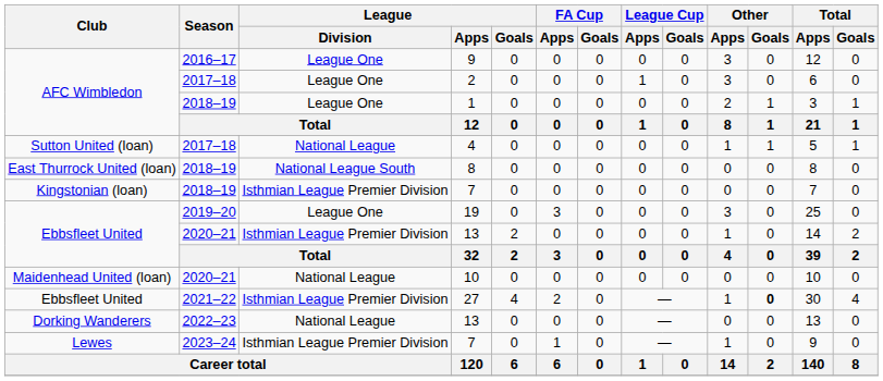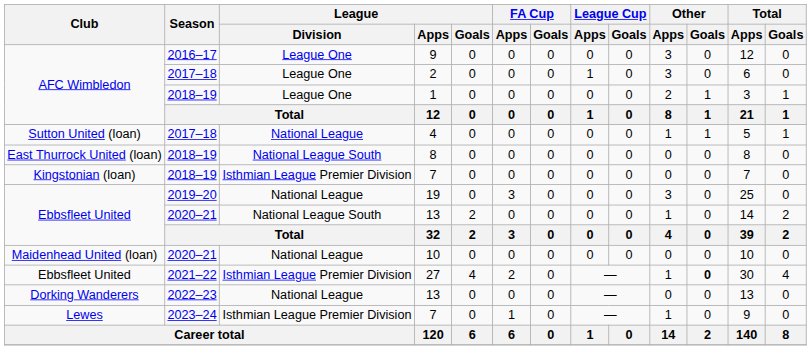 <table class="wikitable" style="text-align: center">
 <tr>
 <th rowspan="2">Club</th>
 <th rowspan="2">Season</th>
 <th colspan="3">League</th>
 <th colspan="2"><a href='#'>FA Cup</a></th>
 <th colspan="2"><a href='#'>League Cup</a></th>
 <th colspan="2">Other</th>
 <th colspan="2">Total</th>
 </tr>
 <tr>
 <th>Division</th>
 <th>Apps</th>
 <th>Goals</th>
 <th>Apps</th>
 <th>Goals</th>
 <th>Apps</th>
 <th>Goals</th>
 <th>Apps</th>
 <th>Goals</th>
 <th>Apps</th>
 <th>Goals</th>
 </tr>
 <tr>
 <td rowspan="4"><a href='#'>AFC Wimbledon</a></td>
 <td><a href='#'>2016–17</a></td>
 <td><a href='#'>League One</a></td>
 <td>9</td>
 <td>0</td>
 <td>0</td>
 <td>0</td>
 <td>0</td>
 <td>0</td>
 <td>3</td>
 <td>0</td>
 <td>12</td>
 <td>0</td>
 </tr>
 <tr>
 <td><a href='#'>2017–18</a></td>
 <td>League One</td>
 <td>2</td>
 <td>0</td>
 <td>0</td>
 <td>0</td>
 <td>1</td>
 <td>0</td>
 <td>3</td>
 <td>0</td>
 <td>6</td>
 <td>0</td>
 </tr>
 <tr>
 <td><a href='#'>2018–19</a></td>
 <td>League One</td>
 <td>1</td>
 <td>0</td>
 <td>0</td>
 <td>0</td>
 <td>0</td>
 <td>0</td>
 <td>2</td>
 <td>1</td>
 <td>3</td>
 <td>1</td>
 </tr>
 <tr>
 <th colspan="2">Total</th>
 <th>12</th>
 <th>0</th>
 <th>0</th>
 <th>0</th>
 <th>1</th>
 <th>0</th>
 <th>8</th>
 <th>1</th>
 <th>21</th>
 <th>1</th>
 </tr>
 <tr>
 <td><a href='#'>Sutton United</a> (loan)</td>
 <td><a href='#'>2017–18</a></td>
 <td><a href='#'>National League</a></td>
 <td>4</td>
 <td>0</td>
 <td>0</td>
 <td>0</td>
 <td>0</td>
 <td>0</td>
 <td>1</td>
 <td>1</td>
 <td>5</td>
 <td>1</td>
 </tr>
 <tr>
 <td><a href='#'>East Thurrock United</a> (loan)</td>
 <td><a href='#'>2018–19</a></td>
 <td><a href='#'>National League South</a></td>
 <td>8</td>
 <td>0</td>
 <td>0</td>
 <td>0</td>
 <td>0</td>
 <td>0</td>
 <td>0</td>
 <td>0</td>
 <td>8</td>
 <td>0</td>
 </tr>
 <tr>
 <td><a href='#'>Kingstonian</a> (loan)</td>
 <td><a href='#'>2018–19</a></td>
 <td><a href='#'>Isthmian League</a> Premier Division</td>
 <td>7</td>
 <td>0</td>
 <td>0</td>
 <td>0</td>
 <td>0</td>
 <td>0</td>
 <td>0</td>
 <td>0</td>
 <td>7</td>
 <td>0</td>
 </tr>
 <tr>
 <td rowspan="3"><a href='#'>Ebbsfleet United</a></td>
 <td><a href='#'>2019–20</a></td>
-<td>League One</td>
+<td>National League</td>
 <td>19</td>
 <td>0</td>
 <td>3</td>
 <td>0</td>
 <td>0</td>
 <td>0</td>
 <td>3</td>
 <td>0</td>
 <td>25</td>
 <td>0</td>
 </tr>
 <tr>
 <td><a href='#'>2020–21</a></td>
-<td><a href='#'>Isthmian League</a> Premier Division</td>
+<td>National League South</td>
 <td>13</td>
 <td>2</td>
 <td>0</td>
 <td>0</td>
 <td>0</td>
 <td>0</td>
 <td>1</td>
 <td>0</td>
 <td>14</td>
 <td>2</td>
 </tr>
 <tr>
 <th colspan="2">Total</th>
 <th>32</th>
 <th>2</th>
 <th>3</th>
 <th>0</th>
 <th>0</th>
 <th>0</th>
 <th>4</th>
 <th>0</th>
 <th>39</th>
 <th>2</th>
 </tr>
 <tr>
 <td rowspan="1"><a href='#'>Maidenhead United</a> (loan)</td>
 <td><a href='#'>2020–21</a></td>
 <td>National League</td>
 <td>10</td>
 <td>0</td>
 <td>0</td>
 <td>0</td>
 <td>0</td>
 <td>0</td>
 <td>0</td>
 <td>0</td>
 <td>10</td>
 <td>0</td>
 </tr>
 <tr>
 <td>Ebbsfleet United</td>
 <td><a href='#'>2021–22</a></td>
 <td><a href='#'>Isthmian League</a> Premier Division</td>
 <td>27</td>
 <td>4</td>
 <td>2</td>
 <td>0</td>
 <td colspan="2">—</td>
 <td>1</td>
 <td><strong>0</strong></td>
 <td>30</td>
 <td>4</td>
 </tr>
 <tr>
 <td><a href='#'>Dorking Wanderers</a></td>
 <td><a href='#'>2022–23</a></td>
 <td>National League</td>
 <td>13</td>
 <td>0</td>
 <td>0</td>
 <td>0</td>
 <td colspan="2">—</td>
 <td>0</td>
 <td>0</td>
 <td>13</td>
 <td>0</td>
 </tr>
 <tr>
 <td><a href='#'>Lewes</a></td>
 <td><a href='#'>2023–24</a></td>
 <td>Isthmian League Premier Division</td>
 <td>7</td>
 <td>0</td>
 <td>1</td>
 <td>0</td>
 <td colspan="2">—</td>
 <td>1</td>
 <td>0</td>
 <td>9</td>
 <td>0</td>
 </tr>
 <tr>
 <th colspan="3">Career total</th>
 <th>120</th>
 <th>6</th>
 <th>6</th>
 <th>0</th>
 <th>1</th>
 <th>0</th>
 <th>14</th>
 <th>2</th>
 <th>140</th>
 <th>8</th>
 </tr>
 <tr>
 </tr>
 </table>
